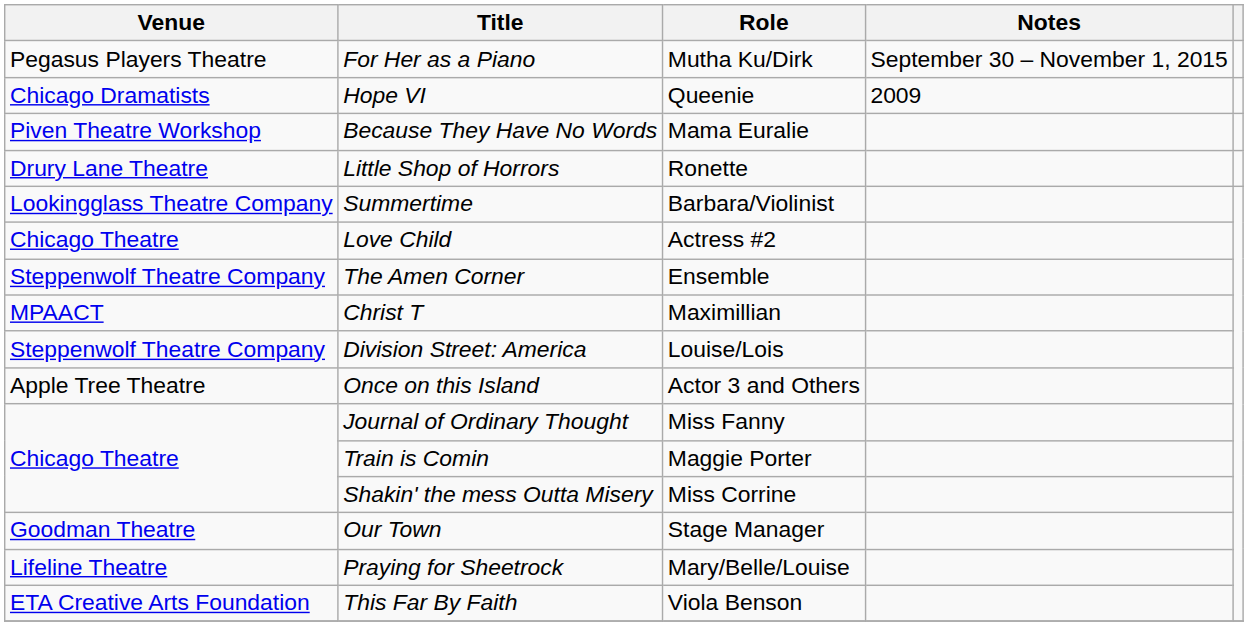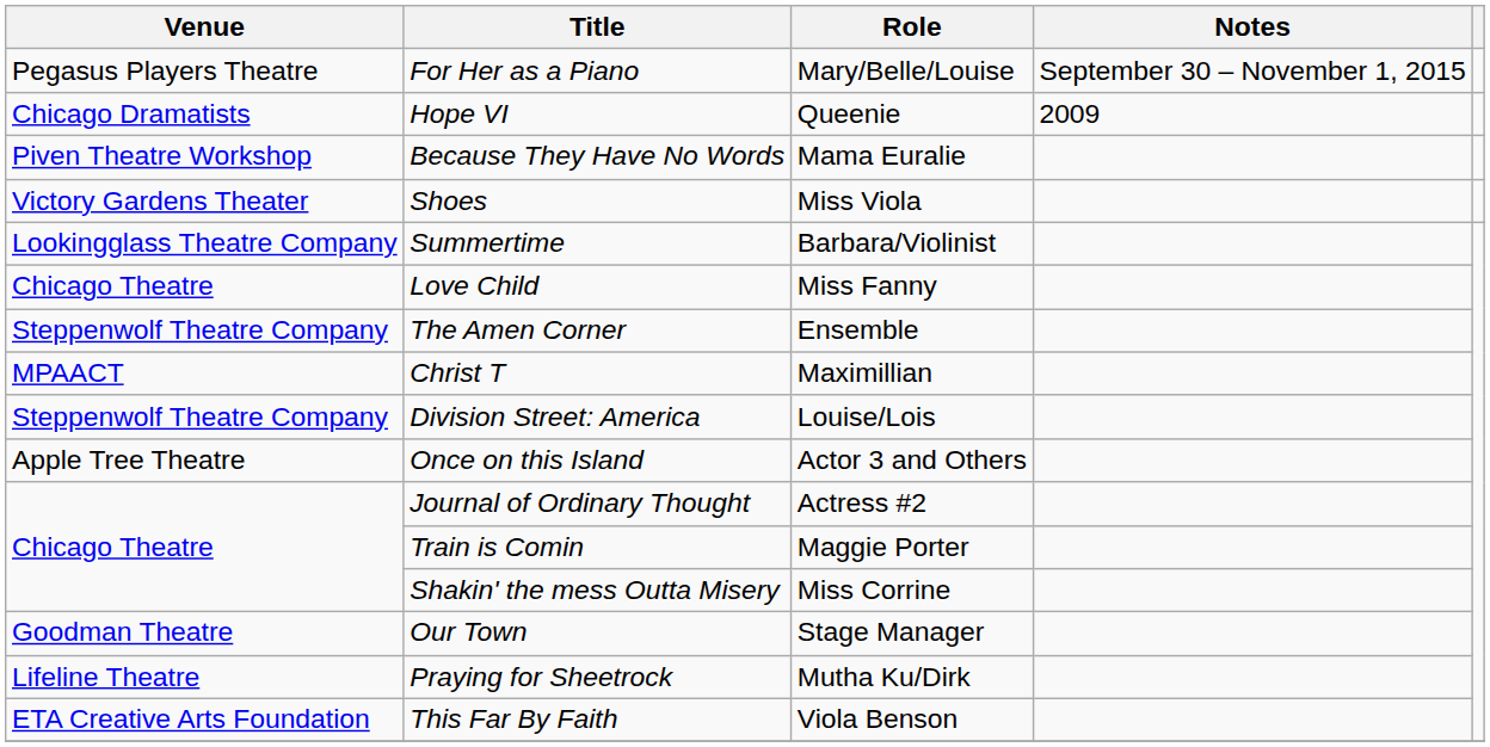 <table class="wikitable sortable">
 <tr>
 <th>Venue</th>
 <th>Title</th>
 <th>Role</th>
 <th class="unsortable">Notes</th>
 <th class="unsortable"></th>
 </tr>
 <tr>
 <td>Pegasus Players Theatre</td>
 <td><em>For Her as a Piano</em></td>
-<td>Mutha Ku/Dirk</td>
+<td>Mary/Belle/Louise</td>
 <td>September 30 – November 1, 2015</td>
 <td></td>
 </tr>
 <tr>
 <td><a href='#'>Chicago Dramatists</a></td>
 <td><em>Hope VI</em></td>
 <td>Queenie</td>
 <td>2009</td>
 <td></td>
 </tr>
 <tr>
 <td><a href='#'>Piven Theatre Workshop</a></td>
 <td><em>Because They Have No Words</em></td>
 <td>Mama Euralie</td>
 <td></td>
 <td></td>
 </tr>
 <tr>
-<td><a href='#'>Drury Lane Theatre</a></td>
-<td><em>Little Shop of Horrors</em></td>
-<td>Ronette</td>
+<td><a href='#'>Victory Gardens Theater</a></td>
+<td><em>Shoes</em></td>
+<td>Miss Viola</td>
 <td></td>
 <td></td>
 </tr>
 <tr>
 <td><a href='#'>Lookingglass Theatre Company</a></td>
 <td><em>Summertime</em></td>
 <td>Barbara/Violinist</td>
 <td></td>
 <td rowspan="12"></td>
 </tr>
 <tr>
 <td><a href='#'>Chicago Theatre</a></td>
 <td><em>Love Child</em></td>
-<td>Actress #2</td>
+<td>Miss Fanny</td>
 <td></td>
 </tr>
 <tr>
 <td><a href='#'>Steppenwolf Theatre Company</a></td>
 <td><em>The Amen Corner</em></td>
 <td>Ensemble</td>
 <td></td>
 </tr>
 <tr>
 <td><a href='#'>MPAACT</a></td>
 <td><em>Christ T</em></td>
 <td>Maximillian</td>
 <td></td>
 </tr>
 <tr>
 <td><a href='#'>Steppenwolf Theatre Company</a></td>
 <td><em>Division Street: America</em></td>
 <td>Louise/Lois</td>
 <td></td>
 </tr>
 <tr>
 <td>Apple Tree Theatre</td>
 <td><em>Once on this Island</em></td>
 <td>Actor 3 and Others</td>
 <td></td>
 </tr>
 <tr>
 <td rowspan="3"><a href='#'>Chicago Theatre</a></td>
 <td><em>Journal of Ordinary Thought</em></td>
-<td>Miss Fanny</td>
+<td>Actress #2</td>
 <td></td>
 </tr>
 <tr>
 <td><em>Train is Comin</em></td>
 <td>Maggie Porter</td>
 <td></td>
 </tr>
 <tr>
 <td><em>Shakin' the mess Outta Misery</em></td>
 <td>Miss Corrine</td>
 <td></td>
 </tr>
 <tr>
 <td><a href='#'>Goodman Theatre</a></td>
 <td><em>Our Town</em></td>
 <td>Stage Manager</td>
 <td></td>
 </tr>
 <tr>
 <td><a href='#'>Lifeline Theatre</a></td>
 <td><em>Praying for Sheetrock</em></td>
-<td>Mary/Belle/Louise</td>
+<td>Mutha Ku/Dirk</td>
 <td></td>
 </tr>
 <tr>
 <td><a href='#'>ETA Creative Arts Foundation</a></td>
 <td><em>This Far By Faith</em></td>
 <td>Viola Benson</td>
 <td></td>
 </tr>
 <tr>
 </tr>
 </table>
